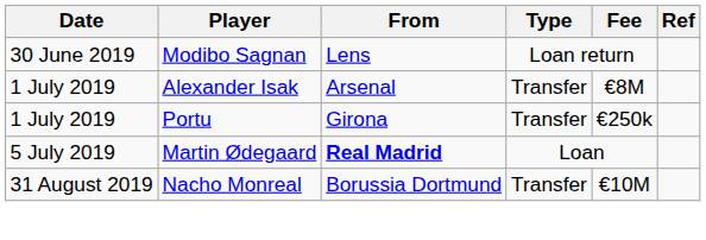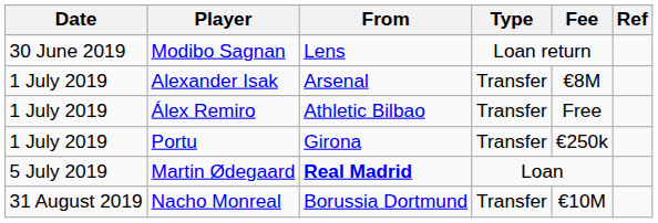 <table class="wikitable">
 <tr>
 <th>Date</th>
 <th>Player</th>
 <th>From</th>
 <th>Type</th>
 <th>Fee</th>
 <th>Ref</th>
 </tr>
 <tr>
 <td>30 June 2019</td>
 <td> <a href='#'>Modibo Sagnan</a></td>
 <td> <a href='#'>Lens</a></td>
 <td align=center colspan=2>Loan return</td>
 <td align=center></td>
 </tr>
 <tr>
 <td>1 July 2019</td>
 <td> <a href='#'>Alexander Isak</a></td>
 <td> <a href='#'>Arsenal</a></td>
 <td align=center>Transfer</td>
 <td align=center>€8M</td>
 <td align=center></td>
 </tr>
 <tr>
 <td>1 July 2019</td>
+<td> <a href='#'>Álex Remiro</a></td>
+<td><a href='#'>Athletic Bilbao</a></td>
+<td align=center>Transfer</td>
+<td align=center>Free</td>
+<td align=center></td>
+</tr>
+<tr>
+<td>1 July 2019</td>
 <td> <a href='#'>Portu</a></td>
 <td><a href='#'>Girona</a></td>
 <td align=center>Transfer</td>
 <td align=center>€250k</td>
 <td align=center></td>
 </tr>
 <tr>
 <td>5 July 2019</td>
 <td> <a href='#'>Martin Ødegaard</a></td>
 <td><strong><a href='#'>Real Madrid</a></strong></td>
 <td align=center colspan=2>Loan</td>
 <td align=center></td>
 </tr>
 <tr>
 <td>31 August 2019</td>
 <td> <a href='#'>Nacho Monreal</a></td>
 <td> <a href='#'>Borussia Dortmund</a></td>
 <td align=center>Transfer</td>
 <td align=center>€10M</td>
 <td align=center></td>
 </tr>
 </table>
